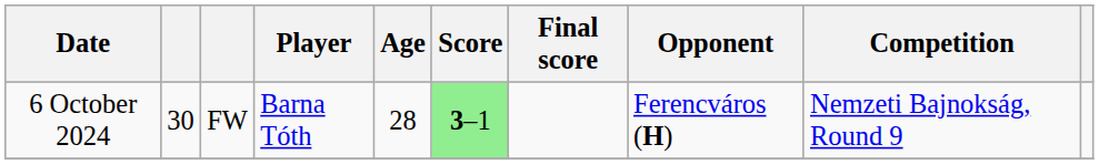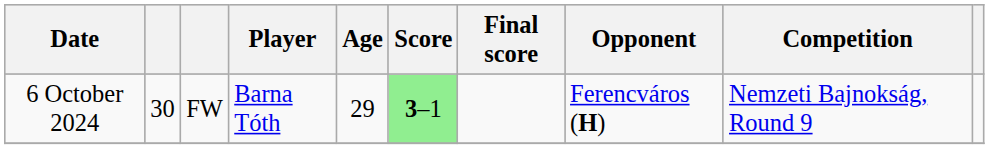 <table class="wikitable sortable" style="text-align:center; font-size:95%;">
 <tr>
 <th>Date</th>
 <th></th>
 <th></th>
 <th>Player</th>
 <th>Age</th>
 <th>Score</th>
 <th>Final score</th>
 <th>Opponent</th>
 <th>Competition</th>
 <th class="unsortable"></th>
 </tr>
 <tr>
 <td data-sort-value="1">6 October 2024</td>
 <td>30</td>
 <td>FW</td>
 <td style="text-align:left;" data-sort-value="TothB"> <a href='#'>Barna Tóth</a></td>
-<td>28</td>
+<td>29</td>
 <td style="background: lightgreen;"><strong>3</strong>–1</td>
 <td></td>
 <td style="text-align:left;"><a href='#'>Ferencváros</a> (<strong>H</strong>)</td>
 <td style="text-align:left;"><a href='#'>Nemzeti Bajnokság, Round 9</a></td>
 <td></td>
 </tr>
 <tr>
 </tr>
 </table>
